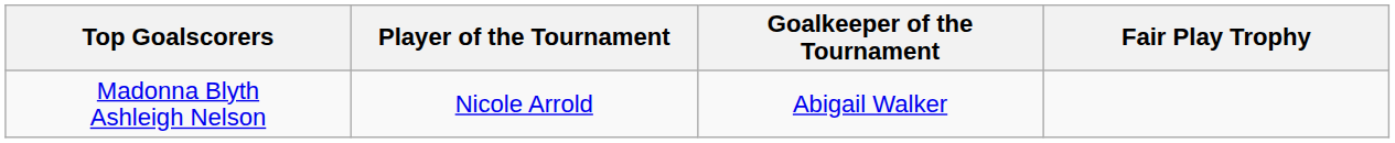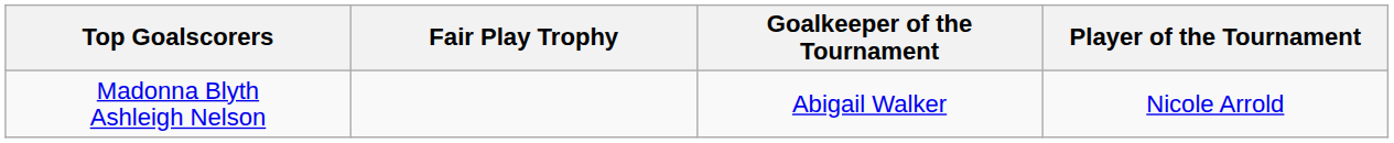 <table class=wikitable style="margin:auto; text-align:center">
 <tr>
 <th style="width: 220px;">Top Goalscorers</th>
+<th style="width: 220px;">Fair Play Trophy</th>
+<th style="width: 220px;">Goalkeeper of the Tournament</th>
 <th style="width: 220px;">Player of the Tournament</th>
-<th style="width: 220px;">Goalkeeper of the Tournament</th>
-<th style="width: 220px;">Fair Play Trophy</th>
 </tr>
 <tr>
 <td> <a href='#'>Madonna Blyth</a><br> <a href='#'>Ashleigh Nelson</a></td>
+<td></td>
+<td> <a href='#'>Abigail Walker</a></td>
 <td> <a href='#'>Nicole Arrold</a></td>
-<td> <a href='#'>Abigail Walker</a></td>
-<td></td>
 </tr>
 </table>
